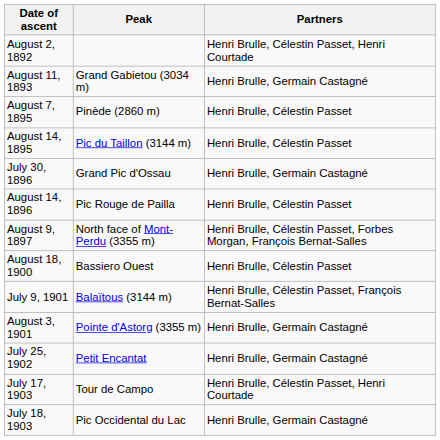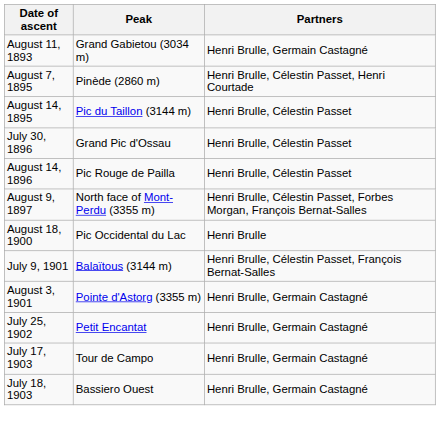 <table class="wikitable">
 <tr>
 <th>Date of ascent</th>
 <th>Peak</th>
 <th>Partners</th>
-</tr>
-<tr>
-<td>August 2, 1892</td>
-<td></td>
-<td>Henri Brulle, Célestin Passet, Henri Courtade</td>
 </tr>
 <tr>
 <td>August 11, 1893</td>
 <td>Grand Gabietou (3034 m)</td>
 <td>Henri Brulle, Germain Castagné</td>
 </tr>
 <tr>
 <td>August 7, 1895</td>
 <td>Pinède (2860 m)</td>
-<td>Henri Brulle, Célestin Passet</td>
+<td>Henri Brulle, Célestin Passet, Henri Courtade</td>
 </tr>
 <tr>
 <td>August 14, 1895</td>
 <td><a href='#'>Pic du Taillon</a> (3144 m)</td>
 <td>Henri Brulle, Célestin Passet</td>
 </tr>
 <tr>
 <td>July 30, 1896</td>
 <td>Grand Pic d'Ossau</td>
-<td>Henri Brulle, Germain Castagné</td>
+<td>Henri Brulle, Célestin Passet</td>
 </tr>
 <tr>
 <td>August 14, 1896</td>
 <td>Pic Rouge de Pailla</td>
 <td>Henri Brulle, Célestin Passet</td>
 </tr>
 <tr>
 <td>August 9, 1897</td>
 <td>North face of <a href='#'>Mont-Perdu</a> (3355 m)</td>
 <td>Henri Brulle, Célestin Passet, Forbes Morgan, François Bernat-Salles</td>
 </tr>
 <tr>
 <td>August 18, 1900</td>
-<td>Bassiero Ouest</td>
-<td>Henri Brulle, Célestin Passet</td>
+<td>Pic Occidental du Lac</td>
+<td>Henri Brulle</td>
 </tr>
 <tr>
 <td>July 9, 1901</td>
 <td><a href='#'>Balaïtous</a> (3144 m)</td>
 <td>Henri Brulle, Célestin Passet, François Bernat-Salles</td>
 </tr>
 <tr>
 <td>August 3, 1901</td>
 <td><a href='#'>Pointe d'Astorg</a> (3355 m)</td>
 <td>Henri Brulle, Germain Castagné</td>
 </tr>
 <tr>
 <td>July 25, 1902</td>
 <td><a href='#'>Petit Encantat</a></td>
 <td>Henri Brulle, Germain Castagné</td>
 </tr>
 <tr>
 <td>July 17, 1903</td>
 <td>Tour de Campo</td>
-<td>Henri Brulle, Célestin Passet, Henri Courtade</td>
+<td>Henri Brulle, Germain Castagné</td>
 </tr>
 <tr>
 <td>July 18, 1903</td>
-<td>Pic Occidental du Lac</td>
+<td>Bassiero Ouest</td>
 <td>Henri Brulle, Germain Castagné</td>
 </tr>
 </table>
